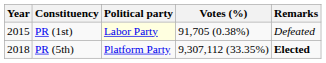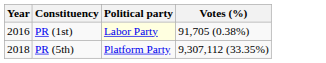 <table class="wikitable">
 <tr>
 <th>Year</th>
 <th>Constituency</th>
 <th>Political party</th>
 <th>Votes (%)</th>
-<th>Remarks</th>
 </tr>
 <tr>
-<td>2015</td>
+<td>2016</td>
 <td><a href='#'>PR</a> (1st)</td>
 <td style="background: lightyellow;"><a href='#'>Labor Party</a></td>
 <td>91,705 (0.38%)</td>
-<td><em>Defeated</em></td>
 </tr>
 <tr>
 <td>2018</td>
 <td><a href='#'>PR</a> (5th)</td>
 <td><a href='#'>Platform Party</a></td>
 <td>9,307,112 (33.35%)</td>
-<td><strong>Elected</strong></td>
 </tr>
 </table>
